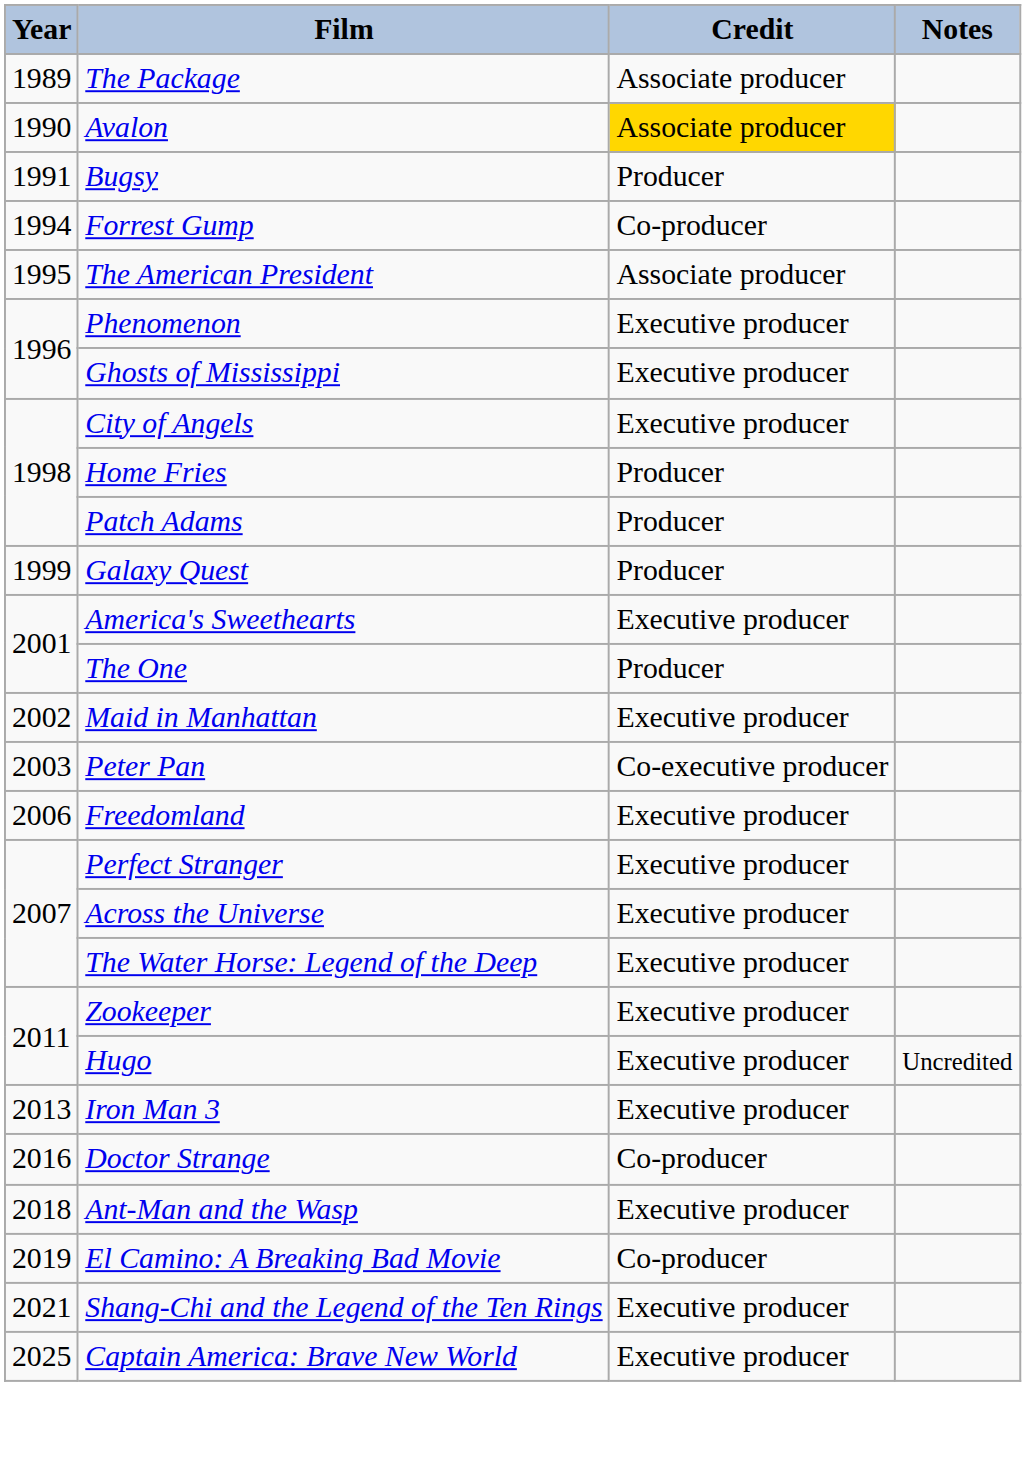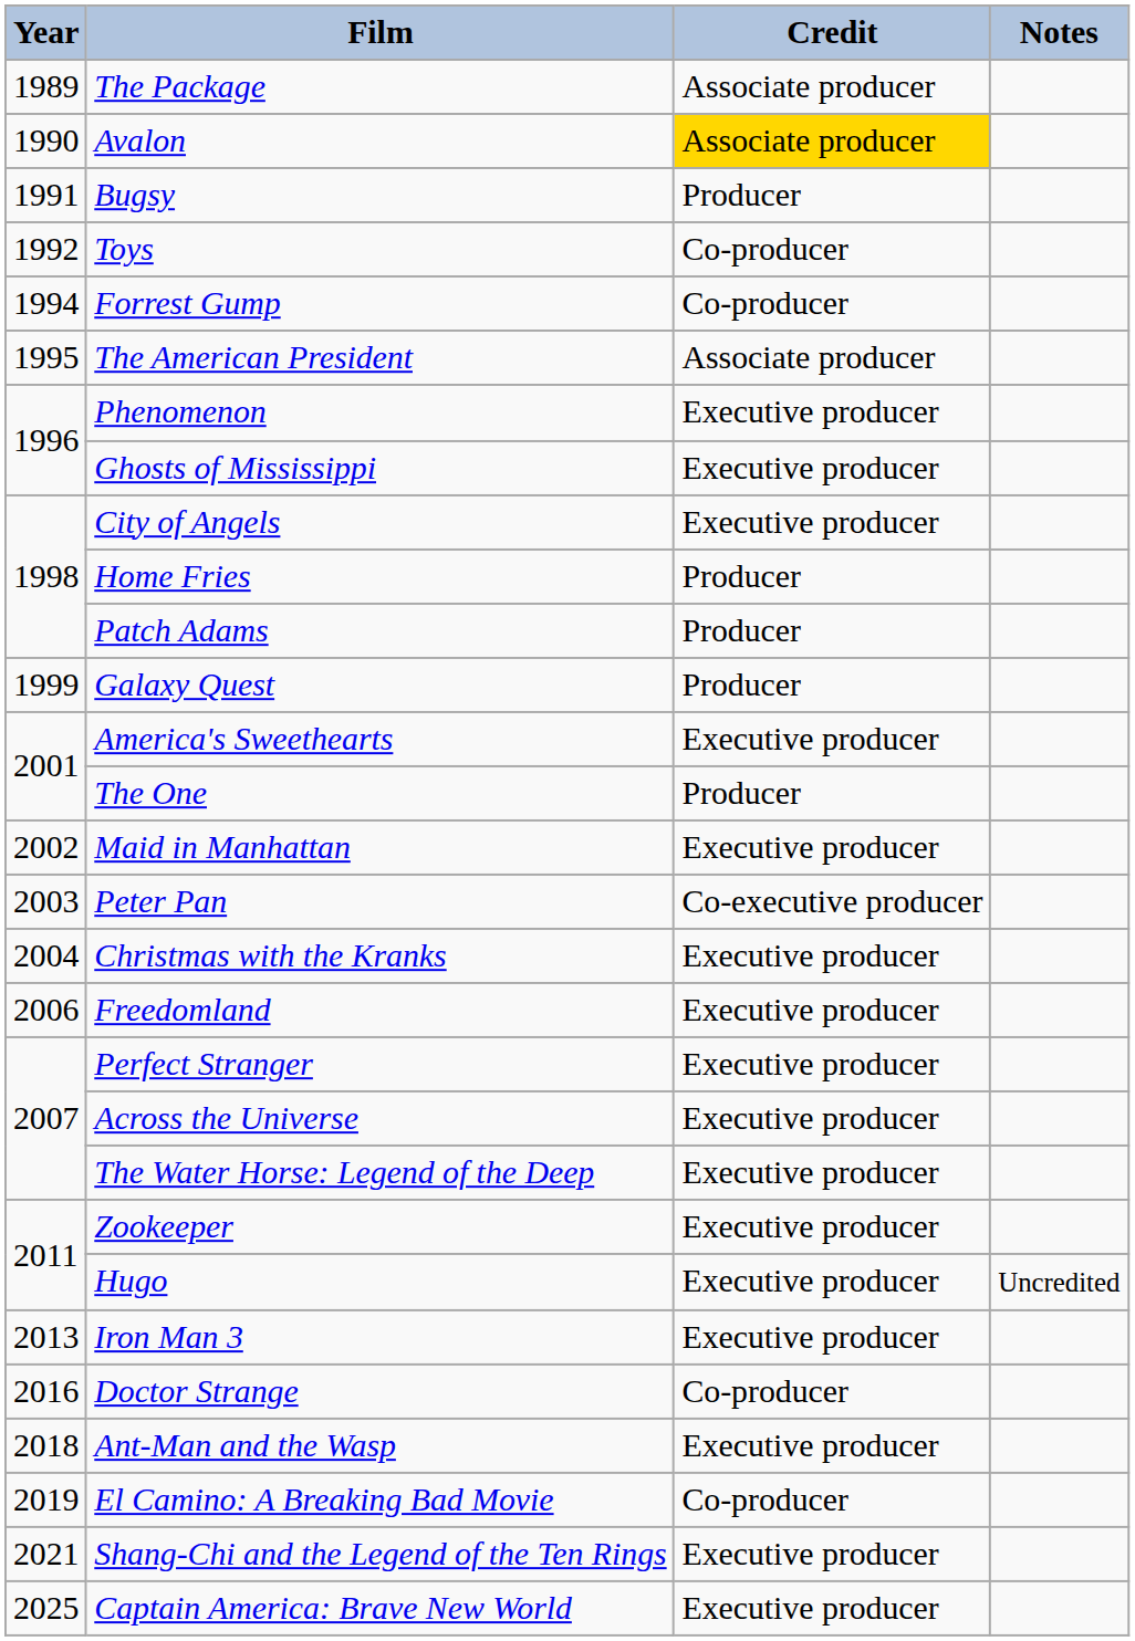 <table class="wikitable" style="font-size:95%;">
 <tr>
 <th style="background:#B0C4DE;">Year</th>
 <th style="background:#B0C4DE;">Film</th>
 <th style="background:#B0C4DE;">Credit</th>
 <th style="background:#B0C4DE;">Notes</th>
 </tr>
 <tr>
 <td>1989</td>
 <td><em><a href='#'>The Package</a></em></td>
 <td>Associate producer</td>
 <td></td>
 </tr>
 <tr>
 <td>1990</td>
 <td><em><a href='#'>Avalon</a></em></td>
 <td style="background: gold;">Associate producer</td>
 <td></td>
 </tr>
 <tr>
 <td>1991</td>
 <td><em><a href='#'>Bugsy</a></em></td>
 <td>Producer</td>
+<td></td>
+</tr>
+<tr>
+<td>1992</td>
+<td><em><a href='#'>Toys</a></em></td>
+<td>Co-producer</td>
 <td></td>
 </tr>
 <tr>
 <td>1994</td>
 <td><em><a href='#'>Forrest Gump</a></em></td>
 <td>Co-producer</td>
 <td></td>
 </tr>
 <tr>
 <td>1995</td>
 <td><em><a href='#'>The American President</a></em></td>
 <td>Associate producer</td>
 <td></td>
 </tr>
 <tr>
 <td rowspan=2>1996</td>
 <td><em><a href='#'>Phenomenon</a></em></td>
 <td>Executive producer</td>
 <td></td>
 </tr>
 <tr>
 <td><em><a href='#'>Ghosts of Mississippi</a></em></td>
 <td>Executive producer</td>
 <td></td>
 </tr>
 <tr>
 <td rowspan=3>1998</td>
 <td><em><a href='#'>City of Angels</a></em></td>
 <td>Executive producer</td>
 <td></td>
 </tr>
 <tr>
 <td><em><a href='#'>Home Fries</a></em></td>
 <td>Producer</td>
 <td></td>
 </tr>
 <tr>
 <td><em><a href='#'>Patch Adams</a></em></td>
 <td>Producer</td>
 <td></td>
 </tr>
 <tr>
 <td>1999</td>
 <td><em><a href='#'>Galaxy Quest</a></em></td>
 <td>Producer</td>
 <td></td>
 </tr>
 <tr>
 <td rowspan=2>2001</td>
 <td><em><a href='#'>America's Sweethearts</a></em></td>
 <td>Executive producer</td>
 <td></td>
 </tr>
 <tr>
 <td><em><a href='#'>The One</a></em></td>
 <td>Producer</td>
 <td></td>
 </tr>
 <tr>
 <td>2002</td>
 <td><em><a href='#'>Maid in Manhattan</a></em></td>
 <td>Executive producer</td>
 <td></td>
 </tr>
 <tr>
 <td>2003</td>
 <td><em><a href='#'>Peter Pan</a></em></td>
 <td>Co-executive producer</td>
+<td></td>
+</tr>
+<tr>
+<td>2004</td>
+<td><em><a href='#'>Christmas with the Kranks</a></em></td>
+<td>Executive producer</td>
 <td></td>
 </tr>
 <tr>
 <td>2006</td>
 <td><em><a href='#'>Freedomland</a></em></td>
 <td>Executive producer</td>
 <td></td>
 </tr>
 <tr>
 <td rowspan=3>2007</td>
 <td><em><a href='#'>Perfect Stranger</a></em></td>
 <td>Executive producer</td>
 <td></td>
 </tr>
 <tr>
 <td><em><a href='#'>Across the Universe</a></em></td>
 <td>Executive producer</td>
 <td></td>
 </tr>
 <tr>
 <td><em><a href='#'>The Water Horse: Legend of the Deep</a></em></td>
 <td>Executive producer</td>
 <td></td>
 </tr>
 <tr>
 <td rowspan=2>2011</td>
 <td><em><a href='#'>Zookeeper</a></em></td>
 <td>Executive producer</td>
 <td></td>
 </tr>
 <tr>
 <td><em><a href='#'>Hugo</a></em></td>
 <td>Executive producer</td>
 <td style="text-align:center;"><small>Uncredited</small></td>
 </tr>
 <tr>
 <td>2013</td>
 <td><em><a href='#'>Iron Man 3</a></em></td>
 <td>Executive producer</td>
 <td></td>
 </tr>
 <tr>
 <td>2016</td>
 <td><em><a href='#'>Doctor Strange</a></em></td>
 <td>Co-producer</td>
 <td></td>
 </tr>
 <tr>
 <td>2018</td>
 <td><em><a href='#'>Ant-Man and the Wasp</a></em></td>
 <td>Executive producer</td>
 <td></td>
 </tr>
 <tr>
 <td>2019</td>
 <td><em><a href='#'>El Camino: A Breaking Bad Movie</a></em></td>
 <td>Co-producer</td>
 <td></td>
 </tr>
 <tr>
 <td>2021</td>
 <td><em><a href='#'>Shang-Chi and the Legend of the Ten Rings</a></em></td>
 <td>Executive producer</td>
 <td></td>
 </tr>
 <tr>
 <td>2025</td>
 <td><em><a href='#'>Captain America: Brave New World</a></em></td>
 <td>Executive producer</td>
 <td></td>
 </tr>
 </table>
